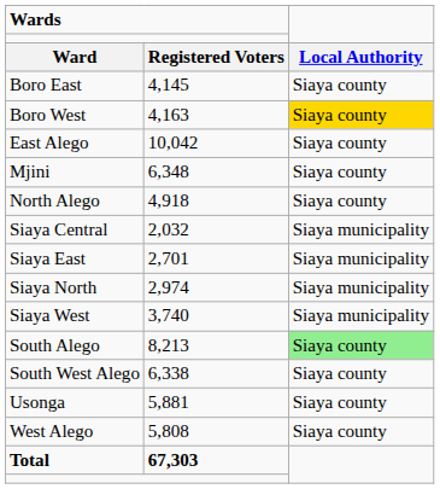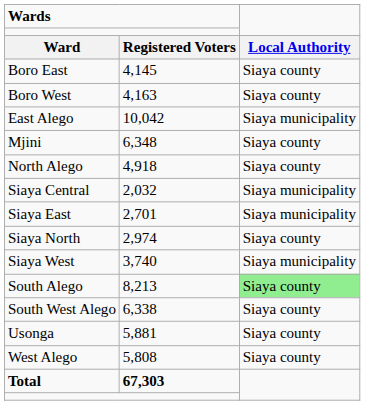 <table class="wikitable">
 <tr>
 <td colspan="2"><strong>Wards</strong></td>
 </tr>
 <tr>
 <td colspan="2"></td>
 </tr>
 <tr>
 <th>Ward</th>
 <th>Registered Voters</th>
 <th><a href='#'>Local Authority</a></th>
 </tr>
 <tr>
 <td>Boro East</td>
 <td>4,145</td>
 <td>Siaya county</td>
 </tr>
 <tr>
 <td>Boro West</td>
 <td>4,163</td>
-<td style="background: gold;">Siaya county</td>
+<td>Siaya county</td>
 </tr>
 <tr>
 <td>East Alego</td>
 <td>10,042</td>
-<td>Siaya county</td>
+<td>Siaya municipality</td>
 </tr>
 <tr>
 <td>Mjini</td>
 <td>6,348</td>
 <td>Siaya county</td>
 </tr>
 <tr>
 <td>North Alego</td>
 <td>4,918</td>
 <td>Siaya county</td>
 </tr>
 <tr>
 <td>Siaya Central</td>
 <td>2,032</td>
 <td>Siaya municipality</td>
 </tr>
 <tr>
 <td>Siaya East</td>
 <td>2,701</td>
 <td>Siaya municipality</td>
 </tr>
 <tr>
 <td>Siaya North</td>
 <td>2,974</td>
-<td>Siaya municipality</td>
+<td>Siaya county</td>
 </tr>
 <tr>
 <td>Siaya West</td>
 <td>3,740</td>
 <td>Siaya municipality</td>
 </tr>
 <tr>
 <td>South Alego</td>
 <td>8,213</td>
 <td style="background: lightgreen;">Siaya county</td>
 </tr>
 <tr>
 <td>South West Alego</td>
 <td>6,338</td>
 <td>Siaya county</td>
 </tr>
 <tr>
 <td>Usonga</td>
 <td>5,881</td>
 <td>Siaya county</td>
 </tr>
 <tr>
 <td>West Alego</td>
 <td>5,808</td>
 <td>Siaya county</td>
 </tr>
 <tr>
 <td><strong>Total</strong></td>
 <td><strong>67,303</strong></td>
 </tr>
 <tr>
 <td colspan="2"></td>
 </tr>
 </table>
